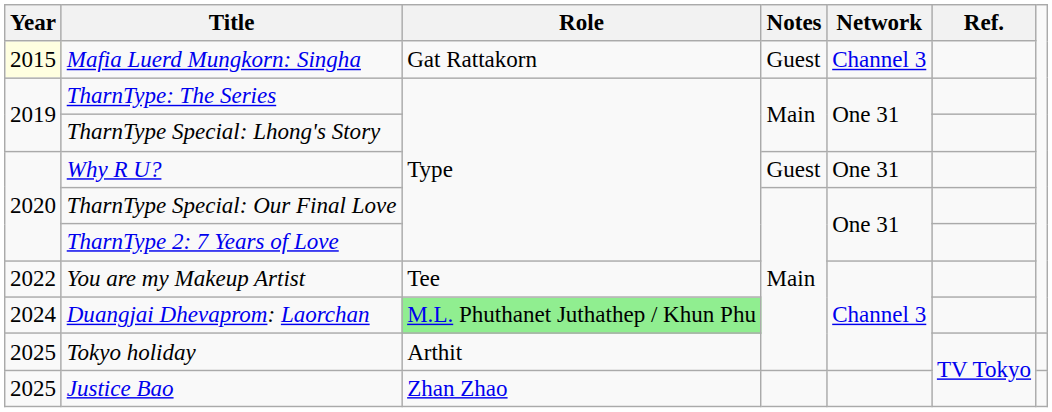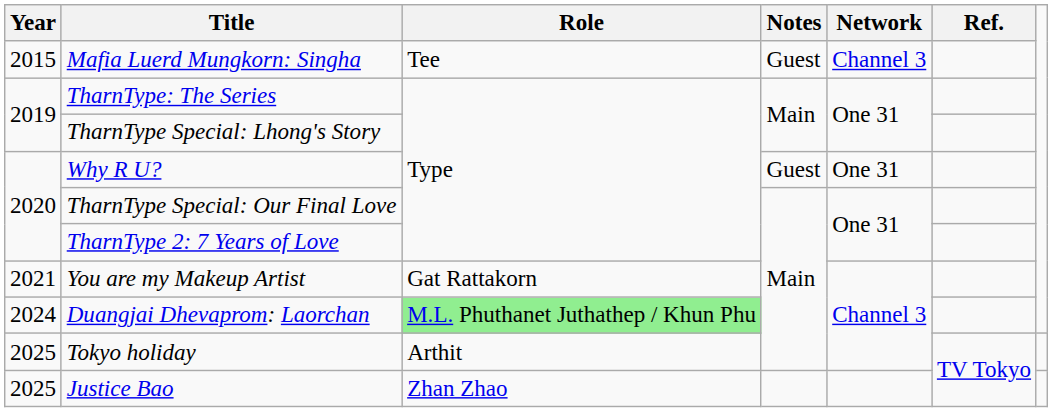 <table class="wikitable">
 <tr>
 <th>Year</th>
 <th>Title</th>
 <th>Role</th>
 <th>Notes</th>
 <th>Network</th>
 <th>Ref.</th>
 </tr>
 <tr>
-<td style="background: lightyellow;">2015</td>
+<td>2015</td>
 <td><em><a href='#'>Mafia Luerd Mungkorn: Singha</a></em></td>
-<td>Gat Rattakorn</td>
+<td>Tee</td>
 <td>Guest</td>
 <td><a href='#'>Channel 3</a></td>
 <td></td>
 </tr>
 <tr>
 <td rowspan="2">2019</td>
 <td><em><a href='#'>TharnType: The Series</a></em></td>
 <td rowspan="5">Type</td>
 <td rowspan="2">Main</td>
 <td rowspan="2">One 31</td>
 <td></td>
 </tr>
 <tr>
 <td><em>TharnType Special: Lhong's Story</em></td>
 <td></td>
 </tr>
 <tr>
 <td rowspan="3">2020</td>
 <td><em><a href='#'>Why R U?</a></em></td>
 <td>Guest</td>
 <td>One 31</td>
 <td></td>
 </tr>
 <tr>
 <td><em>TharnType Special: Our Final Love</em></td>
 <td rowspan="5">Main</td>
 <td rowspan="2">One 31</td>
 <td></td>
 </tr>
 <tr>
 <td><em><a href='#'>TharnType 2: 7 Years of Love</a></em></td>
 <td></td>
 </tr>
 <tr>
-<td rowspan="1">2022</td>
+<td rowspan="1">2021</td>
 <td><em>You are my Makeup Artist</em></td>
-<td>Tee</td>
+<td>Gat Rattakorn</td>
 <td rowspan="3"><a href='#'>Channel 3</a></td>
 <td></td>
 </tr>
 <tr>
 <td rowspan="1">2024</td>
 <td><em><a href='#'>Duangjai Dhevaprom</a>: <a href='#'>Laorchan</a></em></td>
 <td style="background: lightgreen;"><a href='#'>M.L.</a> Phuthanet Juthathep / Khun Phu</td>
 <td></td>
 </tr>
 <tr>
 <td rowspan="1">2025</td>
 <td><em>Tokyo holiday</em></td>
 <td>Arthit</td>
 <td rowspan="3"><a href='#'>TV Tokyo</a></td>
 <td></td>
 </tr>
 <tr>
 <td rowspan="1">2025</td>
 <td><em><a href='#'>Justice Bao</a></em></td>
 <td><a href='#'>Zhan Zhao</a></td>
 <td></td>
 </tr>
 </table>
